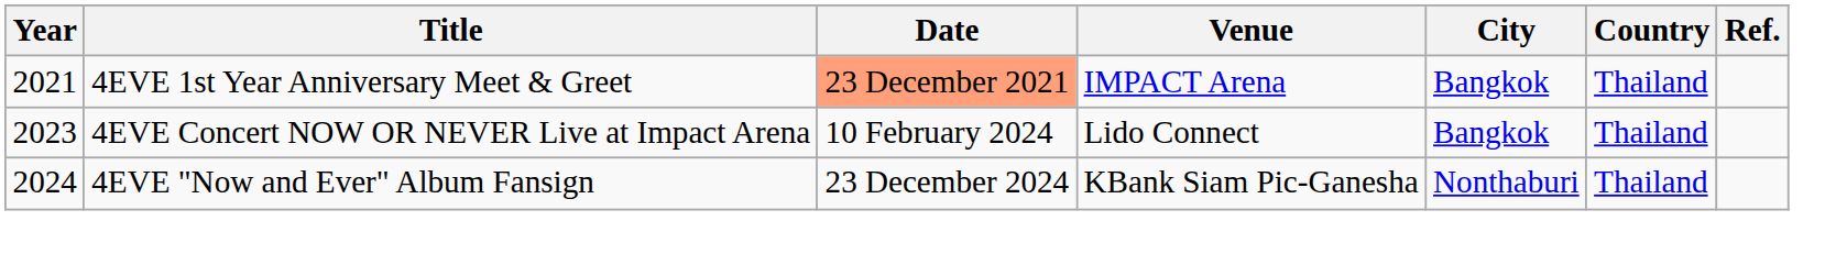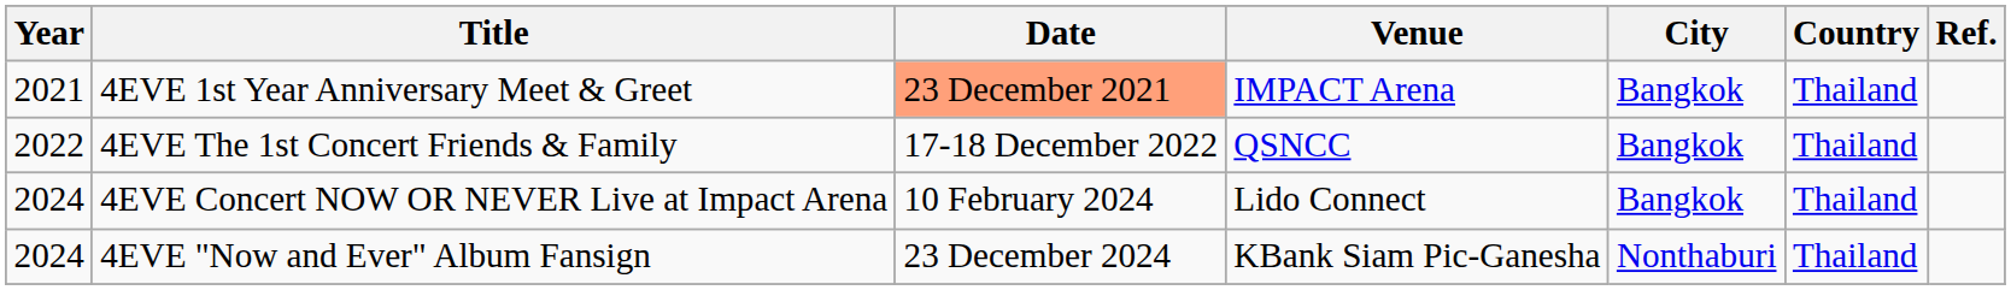 <table class="wikitable sortable">
 <tr>
 <th>Year</th>
 <th>Title</th>
 <th>Date</th>
 <th>Venue</th>
 <th>City</th>
 <th>Country</th>
 <th><abbr>Ref.</abbr></th>
 </tr>
 <tr>
 <td>2021</td>
 <td>4EVE 1st Year Anniversary Meet & Greet</td>
 <td style="background: lightsalmon;">23 December 2021</td>
 <td><a href='#'>IMPACT Arena</a></td>
 <td><a href='#'>Bangkok</a></td>
 <td><a href='#'>Thailand</a></td>
 <td></td>
 </tr>
 <tr>
-<td>2023</td>
+<td>2022</td>
+<td>4EVE The 1st Concert Friends & Family</td>
+<td>17-18 December 2022</td>
+<td><a href='#'>QSNCC</a></td>
+<td><a href='#'>Bangkok</a></td>
+<td><a href='#'>Thailand</a></td>
+<td></td>
+</tr>
+<tr>
+<td>2024</td>
 <td>4EVE Concert NOW OR NEVER Live at Impact Arena</td>
 <td>10 February 2024</td>
 <td>Lido Connect</td>
 <td><a href='#'>Bangkok</a></td>
 <td><a href='#'>Thailand</a></td>
 <td></td>
 </tr>
 <tr>
 <td>2024</td>
 <td>4EVE "Now and Ever" Album Fansign</td>
 <td>23 December 2024</td>
 <td>KBank Siam Pic-Ganesha</td>
 <td><a href='#'>Nonthaburi</a></td>
 <td><a href='#'>Thailand</a></td>
 <td></td>
 </tr>
 </table>
